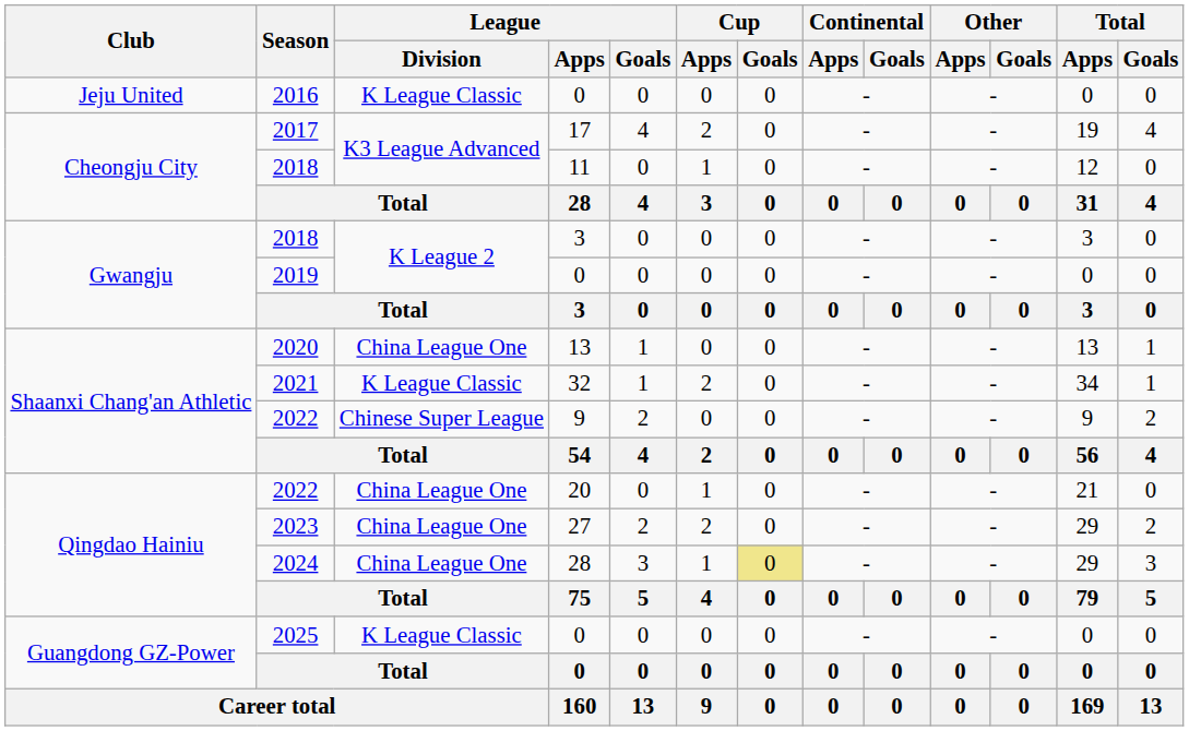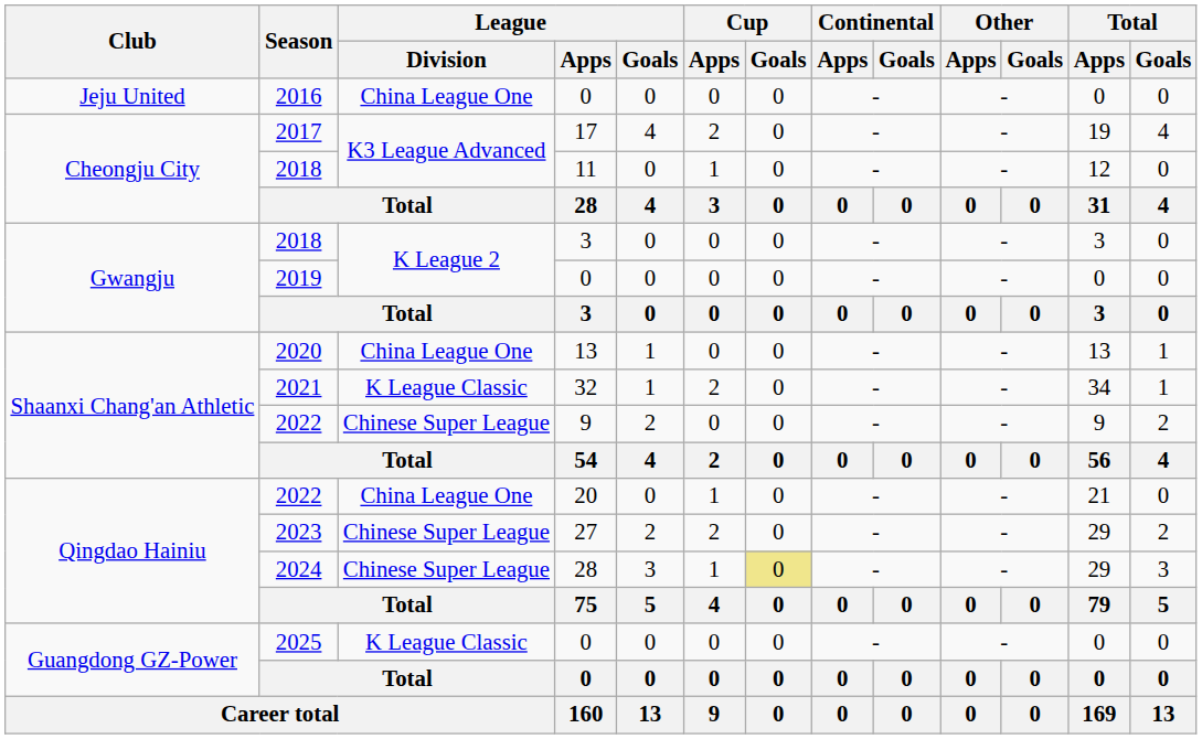 <table class="wikitable" style="text-align: center">
 <tr>
 <th rowspan="2">Club</th>
 <th rowspan="2">Season</th>
 <th colspan="3">League</th>
 <th colspan="2">Cup</th>
 <th colspan="2">Continental</th>
 <th colspan="2">Other</th>
 <th colspan="2">Total</th>
 </tr>
 <tr>
 <th>Division</th>
 <th>Apps</th>
 <th>Goals</th>
 <th>Apps</th>
 <th>Goals</th>
 <th>Apps</th>
 <th>Goals</th>
 <th>Apps</th>
 <th>Goals</th>
 <th>Apps</th>
 <th>Goals</th>
 </tr>
 <tr>
 <td><a href='#'>Jeju United</a></td>
 <td><a href='#'>2016</a></td>
-<td><a href='#'>K League Classic</a></td>
+<td><a href='#'>China League One</a></td>
 <td>0</td>
 <td>0</td>
 <td>0</td>
 <td>0</td>
 <td colspan="2">-</td>
 <td colspan="2">-</td>
 <td>0</td>
 <td>0</td>
 </tr>
 <tr>
 <td rowspan="3"><a href='#'>Cheongju City</a></td>
 <td><a href='#'>2017</a></td>
 <td rowspan="2"><a href='#'>K3 League Advanced</a></td>
 <td>17</td>
 <td>4</td>
 <td>2</td>
 <td>0</td>
 <td colspan="2">-</td>
 <td colspan="2">-</td>
 <td>19</td>
 <td>4</td>
 </tr>
 <tr>
 <td><a href='#'>2018</a></td>
 <td>11</td>
 <td>0</td>
 <td>1</td>
 <td>0</td>
 <td colspan="2">-</td>
 <td colspan="2">-</td>
 <td>12</td>
 <td>0</td>
 </tr>
 <tr>
 <th colspan="2"><strong>Total</strong></th>
 <th>28</th>
 <th>4</th>
 <th>3</th>
 <th>0</th>
 <th>0</th>
 <th>0</th>
 <th>0</th>
 <th>0</th>
 <th>31</th>
 <th>4</th>
 </tr>
 <tr>
 <td rowspan="3"><a href='#'>Gwangju</a></td>
 <td><a href='#'>2018</a></td>
 <td rowspan="2"><a href='#'>K League 2</a></td>
 <td>3</td>
 <td>0</td>
 <td>0</td>
 <td>0</td>
 <td colspan="2">-</td>
 <td colspan="2">-</td>
 <td>3</td>
 <td>0</td>
 </tr>
 <tr>
 <td><a href='#'>2019</a></td>
 <td>0</td>
 <td>0</td>
 <td>0</td>
 <td>0</td>
 <td colspan="2">-</td>
 <td colspan="2">-</td>
 <td>0</td>
 <td>0</td>
 </tr>
 <tr>
 <th colspan="2"><strong>Total</strong></th>
 <th>3</th>
 <th>0</th>
 <th>0</th>
 <th>0</th>
 <th>0</th>
 <th>0</th>
 <th>0</th>
 <th>0</th>
 <th>3</th>
 <th>0</th>
 </tr>
 <tr>
 <td rowspan="4"><a href='#'>Shaanxi Chang'an Athletic</a></td>
 <td><a href='#'>2020</a></td>
 <td><a href='#'>China League One</a></td>
 <td>13</td>
 <td>1</td>
 <td>0</td>
 <td>0</td>
 <td colspan="2">-</td>
 <td colspan="2">-</td>
 <td>13</td>
 <td>1</td>
 </tr>
 <tr>
 <td><a href='#'>2021</a></td>
 <td><a href='#'>K League Classic</a></td>
 <td>32</td>
 <td>1</td>
 <td>2</td>
 <td>0</td>
 <td colspan="2">-</td>
 <td colspan="2">-</td>
 <td>34</td>
 <td>1</td>
 </tr>
 <tr>
 <td><a href='#'>2022</a></td>
 <td><a href='#'>Chinese Super League</a></td>
 <td>9</td>
 <td>2</td>
 <td>0</td>
 <td>0</td>
 <td colspan="2">-</td>
 <td colspan="2">-</td>
 <td>9</td>
 <td>2</td>
 </tr>
 <tr>
 <th colspan="2"><strong>Total</strong></th>
 <th>54</th>
 <th>4</th>
 <th>2</th>
 <th>0</th>
 <th>0</th>
 <th>0</th>
 <th>0</th>
 <th>0</th>
 <th>56</th>
 <th>4</th>
 </tr>
 <tr>
 <td rowspan="4"><a href='#'>Qingdao Hainiu</a></td>
 <td><a href='#'>2022</a></td>
 <td><a href='#'>China League One</a></td>
 <td>20</td>
 <td>0</td>
 <td>1</td>
 <td>0</td>
 <td colspan="2">-</td>
 <td colspan="2">-</td>
 <td>21</td>
 <td>0</td>
 </tr>
 <tr>
 <td><a href='#'>2023</a></td>
-<td><a href='#'>China League One</a></td>
+<td><a href='#'>Chinese Super League</a></td>
 <td>27</td>
 <td>2</td>
 <td>2</td>
 <td>0</td>
 <td colspan="2">-</td>
 <td colspan="2">-</td>
 <td>29</td>
 <td>2</td>
 </tr>
 <tr>
 <td><a href='#'>2024</a></td>
-<td><a href='#'>China League One</a></td>
+<td><a href='#'>Chinese Super League</a></td>
 <td>28</td>
 <td>3</td>
 <td>1</td>
 <td style="background: khaki;">0</td>
 <td colspan="2">-</td>
 <td colspan="2">-</td>
 <td>29</td>
 <td>3</td>
 </tr>
 <tr>
 <th colspan="2"><strong>Total</strong></th>
 <th>75</th>
 <th>5</th>
 <th>4</th>
 <th>0</th>
 <th>0</th>
 <th>0</th>
 <th>0</th>
 <th>0</th>
 <th>79</th>
 <th>5</th>
 </tr>
 <tr>
 <td rowspan="2"><a href='#'>Guangdong GZ-Power</a></td>
 <td><a href='#'>2025</a></td>
 <td><a href='#'>K League Classic</a></td>
 <td>0</td>
 <td>0</td>
 <td>0</td>
 <td>0</td>
 <td colspan="2">-</td>
 <td colspan="2">-</td>
 <td>0</td>
 <td>0</td>
 </tr>
 <tr>
 <th colspan="2"><strong>Total</strong></th>
 <th>0</th>
 <th>0</th>
 <th>0</th>
 <th>0</th>
 <th>0</th>
 <th>0</th>
 <th>0</th>
 <th>0</th>
 <th>0</th>
 <th>0</th>
 </tr>
 <tr>
 <th colspan="3">Career total</th>
 <th>160</th>
 <th>13</th>
 <th>9</th>
 <th>0</th>
 <th>0</th>
 <th>0</th>
 <th>0</th>
 <th>0</th>
 <th>169</th>
 <th>13</th>
 </tr>
 </table>
